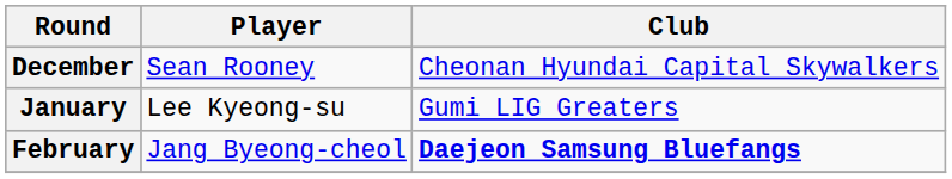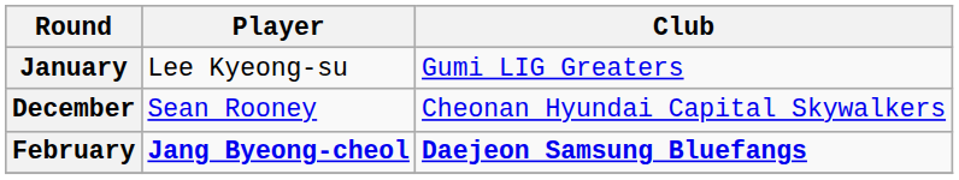 <table class=wikitable>
 <tr>
 <th>Round</th>
 <th>Player</th>
 <th>Club</th>
 </tr>
 <tr>
+<th>January</th>
+<td> Lee Kyeong-su</td>
+<td><a href='#'>Gumi LIG Greaters</a></td>
+</tr>
+<tr>
 <th>December</th>
 <td> <a href='#'>Sean Rooney</a></td>
 <td><a href='#'>Cheonan Hyundai Capital Skywalkers</a></td>
 </tr>
 <tr>
-<th>January</th>
-<td> Lee Kyeong-su</td>
-<td><a href='#'>Gumi LIG Greaters</a></td>
-</tr>
-<tr>
 <th>February</th>
-<td> <a href='#'>Jang Byeong-cheol</a></td>
+<td><strong> <a href='#'>Jang Byeong-cheol</a></strong></td>
 <td><strong><a href='#'>Daejeon Samsung Bluefangs</a></strong></td>
 </tr>
 <tr>
 </tr>
 </table>
